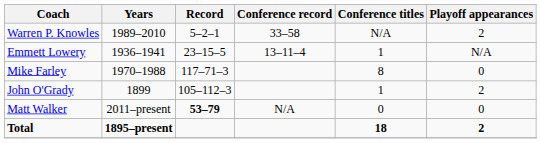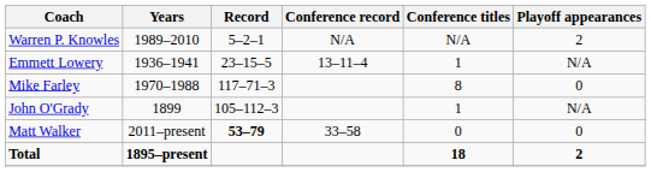 <table class="wikitable" style="text-align:center">
 <tr>
 <th>Coach</th>
 <th>Years</th>
 <th>Record</th>
 <th>Conference record</th>
 <th>Conference titles</th>
 <th>Playoff appearances</th>
 </tr>
 <tr>
 <td style="text-align:left"><a href='#'>Warren P. Knowles</a></td>
 <td>1989–2010</td>
 <td>5–2–1</td>
-<td>33–58</td>
+<td>N/A</td>
 <td>N/A</td>
 <td>2</td>
 </tr>
 <tr>
 <td style="text-align:left"><a href='#'>Emmett Lowery</a></td>
 <td>1936–1941</td>
 <td>23–15–5</td>
 <td>13–11–4</td>
 <td>1</td>
 <td>N/A</td>
 </tr>
 <tr>
 <td style="text-align:left"><a href='#'>Mike Farley</a></td>
 <td>1970–1988</td>
 <td>117–71–3</td>
 <td></td>
 <td>8</td>
 <td>0</td>
 </tr>
 <tr>
 <td style="text-align:left"><a href='#'>John O'Grady</a></td>
 <td>1899</td>
 <td>105–112–3</td>
 <td></td>
 <td>1</td>
-<td>2</td>
+<td>N/A</td>
 </tr>
 <tr>
 <td style="text-align:left"><a href='#'>Matt Walker</a></td>
 <td>2011–present</td>
 <td><strong>53–79</strong></td>
-<td>N/A</td>
+<td>33–58</td>
 <td>0</td>
 <td>0</td>
 </tr>
 <tr>
 <td style="text-align:left"><strong>Total</strong></td>
 <td><strong>1895–present</strong></td>
 <td></td>
 <td></td>
 <td><strong>18</strong></td>
 <td><strong>2</strong></td>
 </tr>
 <tr>
 </tr>
 </table>
